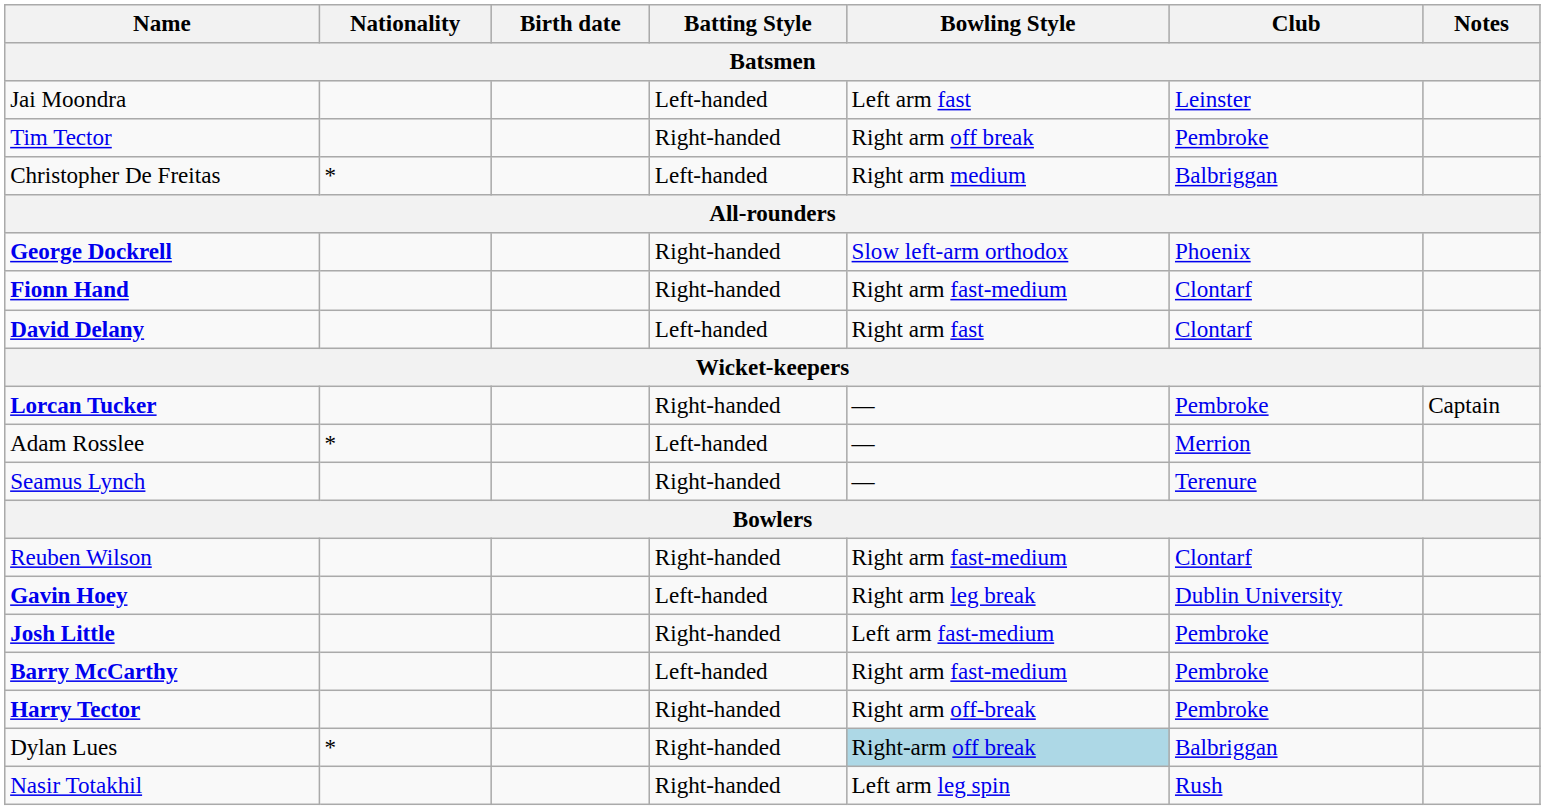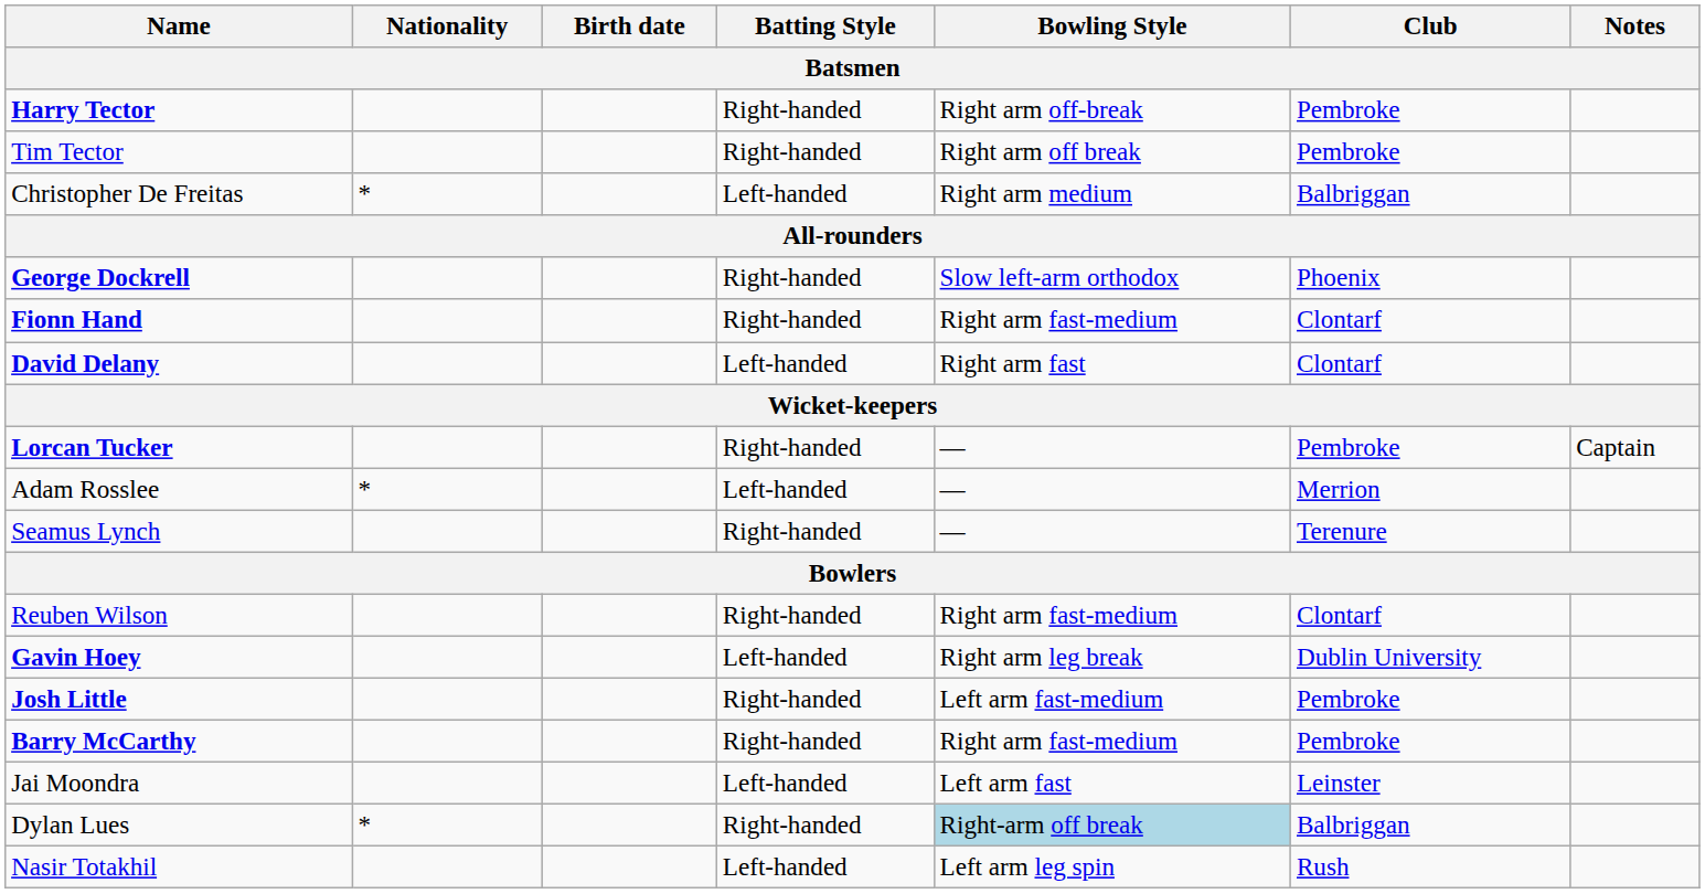 <table class="wikitable"  style="font-size:95%; width:80%;">
 <tr>
 <th>Name</th>
 <th>Nationality</th>
 <th>Birth date</th>
 <th>Batting Style</th>
 <th>Bowling Style</th>
 <th>Club</th>
 <th>Notes</th>
 </tr>
 <tr>
 <th colspan="7">Batsmen</th>
 </tr>
 <tr>
-<td>Jai Moondra</td>
+<td><strong><a href='#'>Harry Tector</a></strong></td>
 <td></td>
 <td></td>
-<td>Left-handed</td>
-<td>Left arm <a href='#'>fast</a></td>
-<td><a href='#'>Leinster</a></td>
+<td>Right-handed</td>
+<td>Right arm <a href='#'>off-break</a></td>
+<td><a href='#'>Pembroke</a></td>
 <td></td>
 </tr>
 <tr>
 <td><a href='#'>Tim Tector</a></td>
 <td></td>
 <td></td>
 <td>Right-handed</td>
 <td>Right arm <a href='#'>off break</a></td>
 <td><a href='#'>Pembroke</a></td>
 <td></td>
 </tr>
 <tr>
 <td>Christopher De Freitas</td>
 <td>*</td>
 <td></td>
 <td>Left-handed</td>
 <td>Right arm <a href='#'>medium</a></td>
 <td><a href='#'>Balbriggan</a></td>
 <td></td>
 </tr>
 <tr>
 <th colspan="7">All-rounders</th>
 </tr>
 <tr>
 <td><strong><a href='#'>George Dockrell</a></strong></td>
 <td></td>
 <td></td>
 <td>Right-handed</td>
 <td><a href='#'>Slow left-arm orthodox</a></td>
 <td><a href='#'>Phoenix</a></td>
 <td></td>
 </tr>
 <tr>
 <td><strong><a href='#'>Fionn Hand</a></strong></td>
 <td></td>
 <td></td>
 <td>Right-handed</td>
 <td>Right arm <a href='#'>fast-medium</a></td>
 <td><a href='#'>Clontarf</a></td>
 <td></td>
 </tr>
 <tr>
 <td><strong><a href='#'>David Delany</a></strong></td>
 <td></td>
 <td></td>
 <td>Left-handed</td>
 <td>Right arm <a href='#'>fast</a></td>
 <td><a href='#'>Clontarf</a></td>
 <td></td>
 </tr>
 <tr>
 <th colspan="7">Wicket-keepers</th>
 </tr>
 <tr>
 <td><strong><a href='#'>Lorcan Tucker</a></strong></td>
 <td></td>
 <td></td>
 <td>Right-handed</td>
 <td>—</td>
 <td><a href='#'>Pembroke</a></td>
 <td>Captain</td>
 </tr>
 <tr>
 <td>Adam Rosslee</td>
 <td>*</td>
 <td></td>
 <td>Left-handed</td>
 <td>—</td>
 <td><a href='#'>Merrion</a></td>
 <td></td>
 </tr>
 <tr>
 <td><a href='#'>Seamus Lynch</a></td>
 <td></td>
 <td></td>
 <td>Right-handed</td>
 <td>—</td>
 <td><a href='#'>Terenure</a></td>
 <td></td>
 </tr>
 <tr>
 <th colspan="7">Bowlers</th>
 </tr>
 <tr>
 <td><a href='#'>Reuben Wilson</a></td>
 <td></td>
 <td></td>
 <td>Right-handed</td>
 <td>Right arm <a href='#'>fast-medium</a></td>
 <td><a href='#'>Clontarf</a></td>
 <td></td>
 </tr>
 <tr>
 <td><strong><a href='#'>Gavin Hoey</a></strong></td>
 <td></td>
 <td></td>
 <td>Left-handed</td>
 <td>Right arm <a href='#'>leg break</a></td>
 <td><a href='#'>Dublin University</a></td>
 <td></td>
 </tr>
 <tr>
 <td><a href='#'><strong>Josh Little</strong></a></td>
 <td></td>
 <td></td>
 <td>Right-handed</td>
 <td>Left arm <a href='#'>fast-medium</a></td>
 <td><a href='#'>Pembroke</a></td>
 <td></td>
 </tr>
 <tr>
 <td><strong><a href='#'>Barry McCarthy</a></strong></td>
 <td></td>
 <td></td>
-<td>Left-handed</td>
+<td>Right-handed</td>
 <td>Right arm <a href='#'>fast-medium</a></td>
 <td><a href='#'>Pembroke</a></td>
 <td></td>
 </tr>
 <tr>
-<td><strong><a href='#'>Harry Tector</a></strong></td>
+<td>Jai Moondra</td>
 <td></td>
 <td></td>
-<td>Right-handed</td>
-<td>Right arm <a href='#'>off-break</a></td>
-<td><a href='#'>Pembroke</a></td>
+<td>Left-handed</td>
+<td>Left arm <a href='#'>fast</a></td>
+<td><a href='#'>Leinster</a></td>
 <td></td>
 </tr>
 <tr>
 <td>Dylan Lues</td>
 <td>*</td>
 <td></td>
 <td>Right-handed</td>
 <td style="background: lightblue;">Right-arm <a href='#'>off break</a></td>
 <td><a href='#'>Balbriggan</a></td>
 <td></td>
 </tr>
 <tr>
 <td><a href='#'>Nasir Totakhil</a></td>
 <td></td>
 <td></td>
-<td>Right-handed</td>
+<td>Left-handed</td>
 <td>Left arm <a href='#'>leg spin</a></td>
 <td><a href='#'>Rush</a></td>
 </tr>
 </table>
